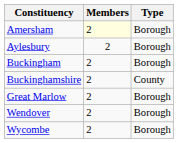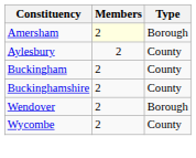 <table class="wikitable sortable">
 <tr>
 <th>Constituency</th>
 <th>Members</th>
 <th>Type</th>
 </tr>
 <tr>
 <td><a href='#'>Amersham</a></td>
 <td style="background: lightyellow;">2</td>
 <td>Borough</td>
 </tr>
 <tr>
 <td><a href='#'>Aylesbury</a></td>
 <td align="center">2</td>
-<td>Borough</td>
+<td>County</td>
 </tr>
 <tr>
 <td><a href='#'>Buckingham</a></td>
 <td>2</td>
-<td>Borough</td>
+<td>County</td>
 </tr>
 <tr>
 <td><a href='#'>Buckinghamshire</a></td>
 <td>2</td>
 <td>County</td>
-</tr>
-<tr>
-<td><a href='#'>Great Marlow</a></td>
-<td>2</td>
-<td>Borough</td>
 </tr>
 <tr>
 <td><a href='#'>Wendover</a></td>
 <td>2</td>
 <td>Borough</td>
 </tr>
 <tr>
 <td><a href='#'>Wycombe</a></td>
 <td>2</td>
-<td>Borough</td>
+<td>County</td>
 </tr>
 </table>
